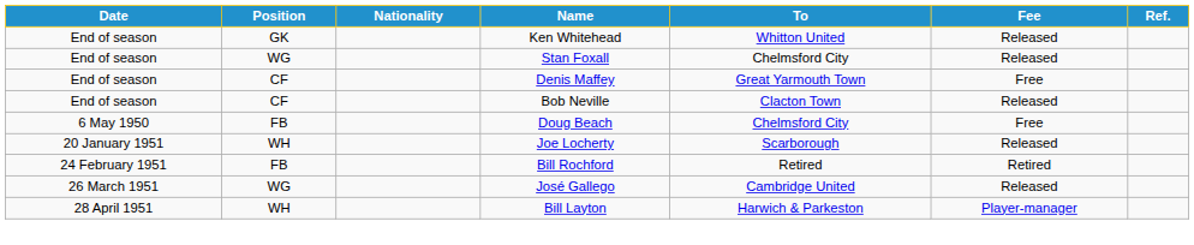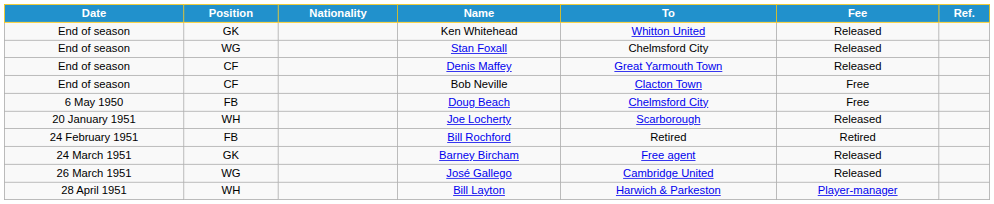 <table class="wikitable" style="text-align:center; font-size:90%; width:100%;">
 <tr>
 <th style="background:#2191CC; color:white; border:1px solid #F7C408; text-align:center;">Date</th>
 <th style="background:#2191CC; color:white; border:1px solid #F7C408; text-align:center;">Position</th>
 <th style="background:#2191CC; color:white; border:1px solid #F7C408; text-align:center;">Nationality</th>
 <th style="background:#2191CC; color:white; border:1px solid #F7C408; text-align:center;">Name</th>
 <th style="background:#2191CC; color:white; border:1px solid #F7C408; text-align:center;">To</th>
 <th style="background:#2191CC; color:white; border:1px solid #F7C408; text-align:center;">Fee</th>
 <th style="background:#2191CC; color:white; border:1px solid #F7C408; text-align:center;">Ref.</th>
 </tr>
 <tr>
 <td>End of season</td>
 <td>GK</td>
 <td></td>
 <td>Ken Whitehead</td>
 <td> <a href='#'>Whitton United</a></td>
 <td>Released</td>
 <td></td>
 </tr>
 <tr>
 <td>End of season</td>
 <td>WG</td>
 <td></td>
 <td><a href='#'>Stan Foxall</a></td>
 <td> Chelmsford City</td>
 <td>Released</td>
 <td></td>
 </tr>
 <tr>
 <td>End of season</td>
 <td>CF</td>
 <td></td>
 <td><a href='#'>Denis Maffey</a></td>
 <td> <a href='#'>Great Yarmouth Town</a></td>
-<td>Free</td>
+<td>Released</td>
 <td></td>
 </tr>
 <tr>
 <td>End of season</td>
 <td>CF</td>
 <td></td>
 <td>Bob Neville</td>
 <td> <a href='#'>Clacton Town</a></td>
-<td>Released</td>
+<td>Free</td>
 <td></td>
 </tr>
 <tr>
 <td>6 May 1950</td>
 <td>FB</td>
 <td></td>
 <td><a href='#'>Doug Beach</a></td>
 <td> <a href='#'>Chelmsford City</a></td>
 <td>Free</td>
 <td></td>
 </tr>
 <tr>
 <td>20 January 1951</td>
 <td>WH</td>
 <td></td>
 <td><a href='#'>Joe Locherty</a></td>
 <td> <a href='#'>Scarborough</a></td>
 <td>Released</td>
 <td></td>
 </tr>
 <tr>
 <td>24 February 1951</td>
 <td>FB</td>
 <td></td>
 <td><a href='#'>Bill Rochford</a></td>
 <td>Retired</td>
 <td>Retired</td>
 <td></td>
 </tr>
 <tr>
+<td>24 March 1951</td>
+<td>GK</td>
+<td></td>
+<td><a href='#'>Barney Bircham</a></td>
+<td><a href='#'>Free agent</a></td>
+<td>Released</td>
+<td></td>
+</tr>
+<tr>
 <td>26 March 1951</td>
 <td>WG</td>
 <td></td>
 <td><a href='#'>José Gallego</a></td>
 <td> <a href='#'>Cambridge United</a></td>
 <td>Released</td>
 <td></td>
 </tr>
 <tr>
 <td>28 April 1951</td>
 <td>WH</td>
 <td></td>
 <td><a href='#'>Bill Layton</a></td>
 <td> <a href='#'>Harwich & Parkeston</a></td>
 <td><a href='#'>Player-manager</a></td>
 <td></td>
 </tr>
 </table>
